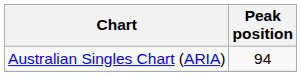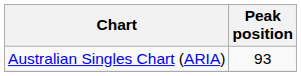 <table class="wikitable sortable">
 <tr>
 <th>Chart</th>
 <th>Peak<br>position</th>
 </tr>
 <tr>
 <td><a href='#'>Australian Singles Chart</a> (<a href='#'>ARIA</a>)</td>
-<td align="center">94</td>
+<td align="center">93</td>
 </tr>
 <tr>
 </tr>
 <tr>
 </tr>
 </table>
